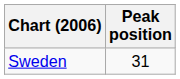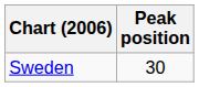 <table class="wikitable">
 <tr>
 <th>Chart (2006)</th>
 <th>Peak<br>position</th>
 </tr>
 <tr>
 <td><a href='#'>Sweden</a></td>
-<td align="center">31</td>
+<td align="center">30</td>
 </tr>
 </table>
